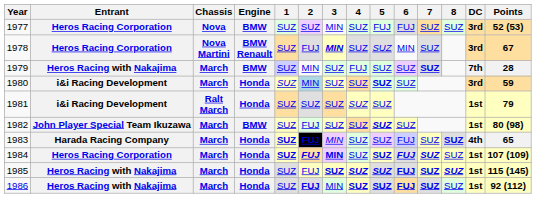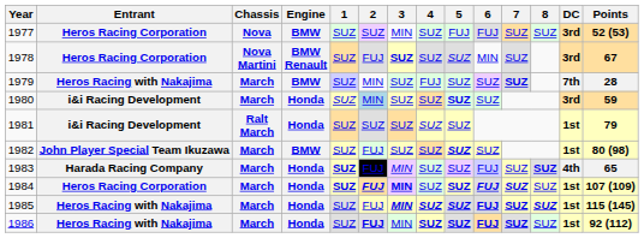 <table class="wikitable" style="text-align:center; font-size:85%">
 <tr>
 <th>Year</th>
 <th>Entrant</th>
 <th>Chassis</th>
 <th>Engine</th>
 <th>1</th>
 <th>2</th>
 <th>3</th>
 <th>4</th>
 <th>5</th>
 <th>6</th>
 <th>7</th>
 <th>8</th>
 <th>DC</th>
 <th>Points</th>
 </tr>
 <tr>
 <td>1977</td>
 <th nowrap><a href='#'>Heros Racing Corporation</a></th>
 <th nowrap><a href='#'>Nova</a></th>
 <th><a href='#'>BMW</a></th>
 <td style="background:#DFFFDF;"><a href='#'>SUZ</a><br></td>
 <td style="background:#EFCFFF;"><a href='#'>SUZ</a><br></td>
 <td><a href='#'>MIN</a></td>
 <td style="background:#DFFFDF;"><a href='#'>SUZ</a><br></td>
 <td style="background:#DFFFDF;"><a href='#'>FUJ</a><br></td>
 <td style="background:#DFDFDF;"><a href='#'>FUJ</a><br></td>
 <td style="background:#FFDF9F;"><a href='#'>SUZ</a><br></td>
 <td style="background:#DFFFDF;"><a href='#'>SUZ</a><br></td>
 <td style="background:#FFDF9F;"><strong>3rd</strong></td>
 <td style="background:#FFDF9F;"><strong>52 (53)</strong></td>
 </tr>
 <tr>
 <td>1978</td>
 <th nowrap><a href='#'>Heros Racing Corporation</a></th>
 <th nowrap><a href='#'>Nova</a><br><a href='#'>Martini</a></th>
 <th><a href='#'>BMW</a><br><a href='#'>Renault</a></th>
 <td style="background:#FFDF9F;"><a href='#'>SUZ</a><br></td>
 <td style="background:#DFDFDF;"><a href='#'>FUJ</a><br></td>
-<td style="background:#FFFFBF;"><strong><em><a href='#'>MIN</a></em></strong><br></td>
+<td style="background:#FFFFBF;"><strong><a href='#'>SUZ</a></strong><br></td>
 <td style="background:#DFDFDF;"><a href='#'>SUZ</a><br></td>
 <td style="background:#DFDFDF;"><em><a href='#'>SUZ</a></em><br></td>
 <td><a href='#'>MIN</a></td>
 <td style="background:#DFDFDF;"><a href='#'>SUZ</a><br></td>
 <td></td>
 <td style="background:#FFDF9F;"><strong>3rd</strong></td>
 <td style="background:#FFDF9F;"><strong>67</strong></td>
 </tr>
 <tr>
 <td>1979</td>
 <th nowrap><a href='#'>Heros Racing</a> with <a href='#'>Nakajima</a></th>
 <th nowrap><a href='#'>March</a></th>
 <th><a href='#'>BMW</a></th>
 <td style="background:#CFCFFF;"><a href='#'>SUZ</a><br></td>
 <td><a href='#'>MIN</a></td>
 <td style="background:#DFFFDF;"><a href='#'>SUZ</a><br></td>
 <td style="background:#DFFFDF;"><a href='#'>FUJ</a><br></td>
 <td style="background:#DFFFDF;"><a href='#'>SUZ</a><br></td>
 <td style="background:#EFCFFF;"><a href='#'>SUZ</a><br></td>
 <td style="background:#DFDFDF;"><strong><a href='#'>SUZ</a></strong><br></td>
 <td></td>
 <th>7th</th>
 <th>28</th>
 </tr>
 <tr>
 <td>1980</td>
 <th nowrap>i&i Racing Development</th>
 <th><a href='#'>March</a></th>
 <th><a href='#'>Honda</a></th>
 <td style="background:#FFFFBF;"><em><a href='#'>SUZ</a></em><br></td>
 <td style="background: lightblue;"><a href='#'>MIN</a></td>
 <td style="background:#FFFFBF;"><a href='#'>SUZ</a><br></td>
 <td style="background:#FFDF9F;"><a href='#'>SUZ</a><br></td>
 <td style="background:#DFFFDF;"><strong><a href='#'>SUZ</a></strong><br></td>
 <td style="background:#DFFFDF;"><a href='#'>SUZ</a><br></td>
 <td colspan=2></td>
 <td style="background:#FFDF9F;"><strong>3rd</strong></td>
 <td style="background:#FFDF9F;"><strong>59</strong></td>
 </tr>
 <tr>
 <td>1981</td>
 <th nowrap>i&i Racing Development</th>
 <th nowrap><a href='#'>Ralt</a><br><a href='#'>March</a></th>
 <th><a href='#'>Honda</a></th>
 <td style="background:#FFDF9F;"><a href='#'>SUZ</a><br></td>
 <td style="background:#DFDFDF;"><a href='#'>SUZ</a><br></td>
 <td style="background:#FFDF9F;"><a href='#'>SUZ</a><br></td>
 <td style="background:#FFFFBF;"><em><a href='#'>SUZ</a></em><br></td>
 <td style="background:#FFFFBF;"><a href='#'>SUZ</a><br></td>
 <td colspan=3></td>
 <td style="background:#FFFFBF;"><strong>1st</strong></td>
 <td style="background:#FFFFBF;"><strong>79</strong></td>
 </tr>
 <tr>
 <td>1982</td>
 <th nowrap><a href='#'>John Player Special</a> Team Ikuzawa</th>
 <th nowrap><a href='#'>March</a></th>
 <th><a href='#'>BMW</a></th>
 <td style="background:#FFFFBF;"><a href='#'>SUZ</a><br></td>
 <td style="background:#DFFFDF;"><a href='#'>FUJ</a><br></td>
 <td style="background:#FFFFBF;"><a href='#'>SUZ</a><br></td>
 <td style="background:#FFDF9F;"><a href='#'>SUZ</a><br></td>
 <td style="background:#FFFFBF;"><strong><em><a href='#'>SUZ</a></em></strong><br></td>
 <td style="background:#FFFFBF;"><a href='#'>SUZ</a><br></td>
 <td colspan=2></td>
 <td style="background:#FFFFBF;"><strong>1st</strong></td>
 <td style="background:#FFFFBF;"><strong>80 (98)</strong></td>
 </tr>
 <tr>
 <td>1983</td>
 <th nowrap>Harada Racing Company</th>
 <th nowrap><a href='#'>March</a></th>
 <th><a href='#'>Honda</a></th>
 <td style="background:#FFFFBF;"><strong><a href='#'>SUZ</a></strong><br></td>
 <td style="background:#000000; color:#ffffff"><a href='#'><span>FUJ</span></a><br></td>
 <td style="background:#EFCFFF;"><em><a href='#'>MIN</a></em><br></td>
 <td style="background:#DFFFDF;"><a href='#'>SUZ</a><br></td>
 <td style="background:#EFCFFF;"><a href='#'>SUZ</a><br></td>
 <td style="background:#CFCFFF;"><a href='#'>FUJ</a><br></td>
 <td style="background:#FFFFBF;"><a href='#'>SUZ</a><br></td>
 <td style="background:#DFDFDF;"><strong><a href='#'>SUZ</a></strong><br></td>
 <th>4th</th>
 <th>65</th>
 </tr>
 <tr>
 <td>1984</td>
 <th nowrap><a href='#'>Heros Racing Corporation</a></th>
 <th nowrap><a href='#'>March</a></th>
 <th><a href='#'>Honda</a></th>
 <td style="background:#FFFFBF;"><strong><a href='#'>SUZ</a></strong><br></td>
 <td style="background:#FFDF9F;"><strong><em><a href='#'>FUJ</a></em></strong><br></td>
 <td style="background:#EFCFFF;"><strong><a href='#'>MIN</a></strong><br></td>
 <td style="background:#DFFFDF;"><a href='#'>SUZ</a><br></td>
 <td style="background:#FFFFBF;"><strong><a href='#'>SUZ</a></strong><br></td>
 <td style="background:#DFDFDF;"><strong><em><a href='#'>FUJ</a></em></strong><br></td>
 <td style="background:#FFFFBF;"><strong><em><a href='#'>SUZ</a></em></strong><br></td>
 <td style="background:#FFFFBF;"><a href='#'>SUZ</a><br></td>
 <td style="background:#FFFFBF;"><strong>1st</strong></td>
 <td style="background:#FFFFBF;"><strong>107 (109)</strong></td>
 </tr>
 <tr>
 <td>1985</td>
 <th nowrap><a href='#'>Heros Racing</a> with <a href='#'>Nakajima</a></th>
 <th nowrap><a href='#'>March</a></th>
 <th><a href='#'>Honda</a></th>
 <td style="background:#DFDFDF;"><a href='#'>SUZ</a><br></td>
 <td style="background:#FFFFBF;"><a href='#'>FUJ</a><br></td>
-<td style="background:#FFFFBF;"><strong><a href='#'>SUZ</a></strong><br></td>
+<td style="background:#FFFFBF;"><strong><em><a href='#'>MIN</a></em></strong><br></td>
 <td style="background:#FFFFBF;"><strong><em><a href='#'>SUZ</a></em></strong><br></td>
 <td style="background:#DFDFDF;"><strong><em><a href='#'>SUZ</a></em></strong><br></td>
 <td style="background:#DFDFDF;"><strong><a href='#'>FUJ</a></strong><br></td>
 <td style="background:#FFFFBF;"><strong><a href='#'>SUZ</a></strong><br></td>
 <td style="background:#FFFFBF;"><strong><em><a href='#'>SUZ</a></em></strong><br></td>
 <td style="background:#FFFFBF;"><strong>1st</strong></td>
 <td style="background:#FFFFBF;"><strong>115 (145)</strong></td>
 </tr>
 <tr>
 <td><a href='#'>1986</a></td>
 <th nowrap><a href='#'>Heros Racing</a> with <a href='#'>Nakajima</a></th>
 <th nowrap><a href='#'>March</a></th>
 <th><a href='#'>Honda</a></th>
 <td style="background:#DFDFDF;"><a href='#'>SUZ</a><br></td>
 <td style="background:#DFDFDF;"><strong><a href='#'>FUJ</a></strong><br></td>
 <td style="background:#DFFFDF;"><a href='#'>MIN</a><br></td>
 <td style="background:#FFFFBF;"><strong><a href='#'>SUZ</a></strong><br></td>
 <td style="background:#DFDFDF;"><strong><a href='#'>SUZ</a></strong><br></td>
 <td style="background:#FFDF9F;"><strong><a href='#'>FUJ</a></strong><br></td>
 <td style="background:#DFDFDF;"><strong><a href='#'>SUZ</a></strong><br></td>
 <td style="background:#DFFFDF;"><a href='#'>SUZ</a><br></td>
 <td style="background:#FFFFBF;"><strong>1st</strong></td>
 <td style="background:#FFFFBF;"><strong>92 (112)</strong></td>
 </tr>
 </table>
